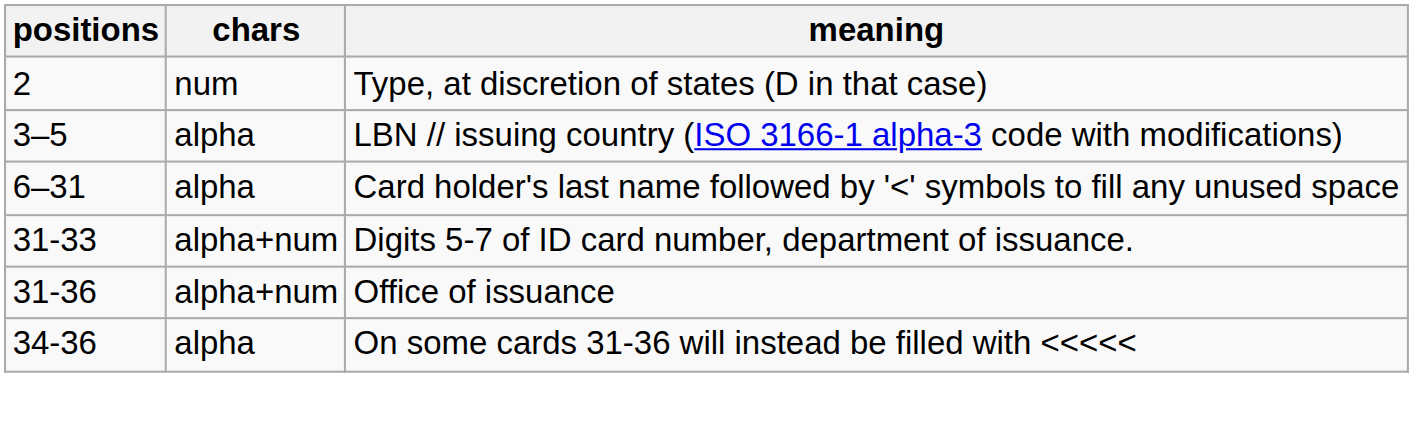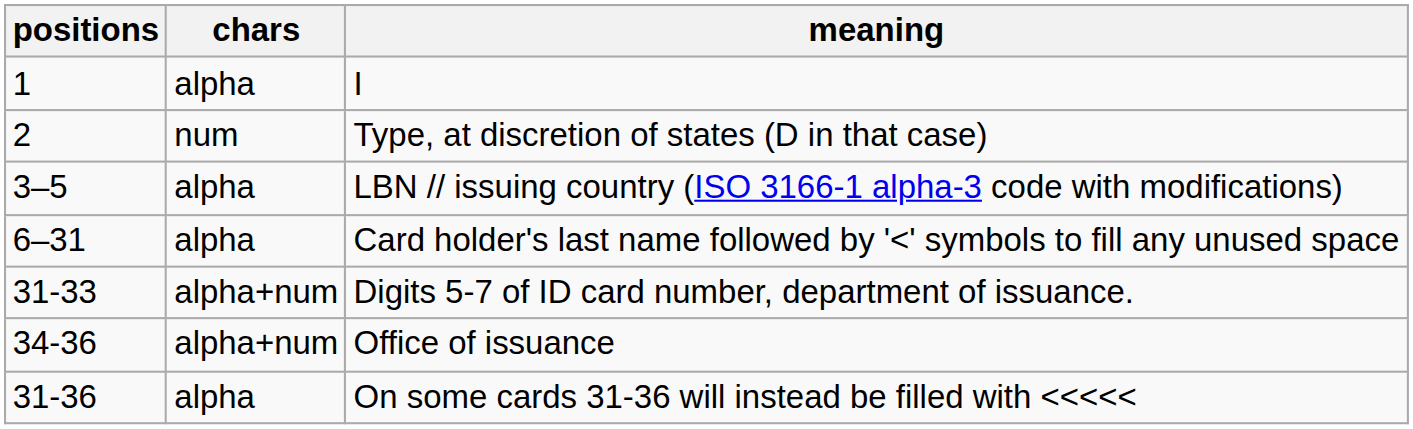 <table class="wikitable">
 <tr>
 <th>positions</th>
 <th>chars</th>
 <th>meaning</th>
+</tr>
+<tr>
+<td>1</td>
+<td>alpha</td>
+<td>I</td>
 </tr>
 <tr>
 <td>2</td>
 <td>num</td>
 <td>Type, at discretion of states (D in that case)</td>
 </tr>
 <tr>
 <td>3–5</td>
 <td>alpha</td>
 <td>LBN // issuing country (<a href='#'>ISO 3166-1 alpha-3</a> code with modifications)</td>
 </tr>
 <tr>
 <td>6–31</td>
 <td>alpha</td>
 <td>Card holder's last name followed by '<' symbols to fill any unused space</td>
 </tr>
 <tr>
 <td>31-33</td>
 <td>alpha+num</td>
 <td>Digits 5-7 of ID card number, department of issuance.</td>
 </tr>
 <tr>
-<td>31-36</td>
+<td>34-36</td>
 <td>alpha+num</td>
 <td>Office of issuance</td>
 </tr>
 <tr>
-<td>34-36</td>
+<td>31-36</td>
 <td>alpha</td>
 <td>On some cards 31-36 will instead be filled with <<<<<</td>
 </tr>
 </table>
